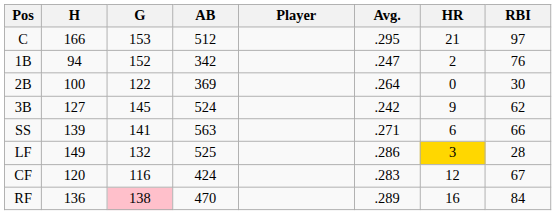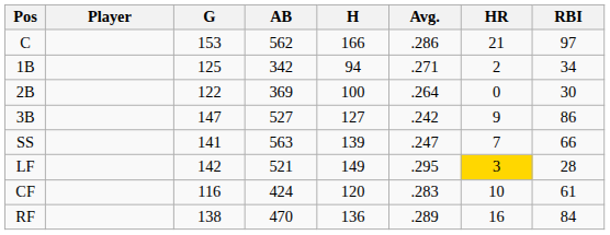 <table class="wikitable sortable">
 <tr>
 <th bgcolor="#DDDDFF" width="5%">Pos</th>
-<th bgcolor="#DDDDFF" width="9%">H</th>
+<th bgcolor="#DDDDFF" width="16%">Player</th>
 <th bgcolor="#DDDDFF" width="9%">G</th>
 <th bgcolor="#DDDDFF" width="9%">AB</th>
-<th bgcolor="#DDDDFF" width="16%">Player</th>
+<th bgcolor="#DDDDFF" width="9%">H</th>
 <th bgcolor="#DDDDFF" width="9%">Avg.</th>
 <th bgcolor="#DDDDFF" width="9%">HR</th>
 <th bgcolor="#DDDDFF" width="9%">RBI</th>
 </tr>
 <tr align="center">
 <td>C</td>
+<td></td>
+<td>153</td>
+<td>562</td>
 <td>166</td>
-<td>153</td>
-<td>512</td>
-<td></td>
-<td>.295</td>
+<td>.286</td>
 <td>21</td>
 <td>97</td>
 </tr>
 <tr align="center">
 <td>1B</td>
+<td></td>
+<td>125</td>
+<td>342</td>
 <td>94</td>
-<td>152</td>
-<td>342</td>
-<td></td>
-<td>.247</td>
+<td>.271</td>
 <td>2</td>
-<td>76</td>
+<td>34</td>
 </tr>
 <tr align="center">
 <td>2B</td>
-<td>100</td>
+<td></td>
 <td>122</td>
 <td>369</td>
-<td></td>
+<td>100</td>
 <td>.264</td>
 <td>0</td>
 <td>30</td>
 </tr>
 <tr align="center">
 <td>3B</td>
+<td></td>
+<td>147</td>
+<td>527</td>
 <td>127</td>
-<td>145</td>
-<td>524</td>
-<td></td>
 <td>.242</td>
 <td>9</td>
-<td>62</td>
+<td>86</td>
 </tr>
 <tr align="center">
 <td>SS</td>
-<td>139</td>
+<td></td>
 <td>141</td>
 <td>563</td>
-<td></td>
-<td>.271</td>
-<td>6</td>
+<td>139</td>
+<td>.247</td>
+<td>7</td>
 <td>66</td>
 </tr>
 <tr align="center">
 <td>LF</td>
+<td></td>
+<td>142</td>
+<td>521</td>
 <td>149</td>
-<td>132</td>
-<td>525</td>
-<td></td>
-<td>.286</td>
+<td>.295</td>
 <td style="background: gold;">3</td>
 <td>28</td>
 </tr>
 <tr align="center">
 <td>CF</td>
-<td>120</td>
+<td></td>
 <td>116</td>
 <td>424</td>
-<td></td>
+<td>120</td>
 <td>.283</td>
-<td>12</td>
-<td>67</td>
+<td>10</td>
+<td>61</td>
 </tr>
 <tr align="center">
 <td>RF</td>
+<td></td>
+<td>138</td>
+<td>470</td>
 <td>136</td>
-<td style="background: pink;">138</td>
-<td>470</td>
-<td></td>
 <td>.289</td>
 <td>16</td>
 <td>84</td>
 </tr>
 </table>
